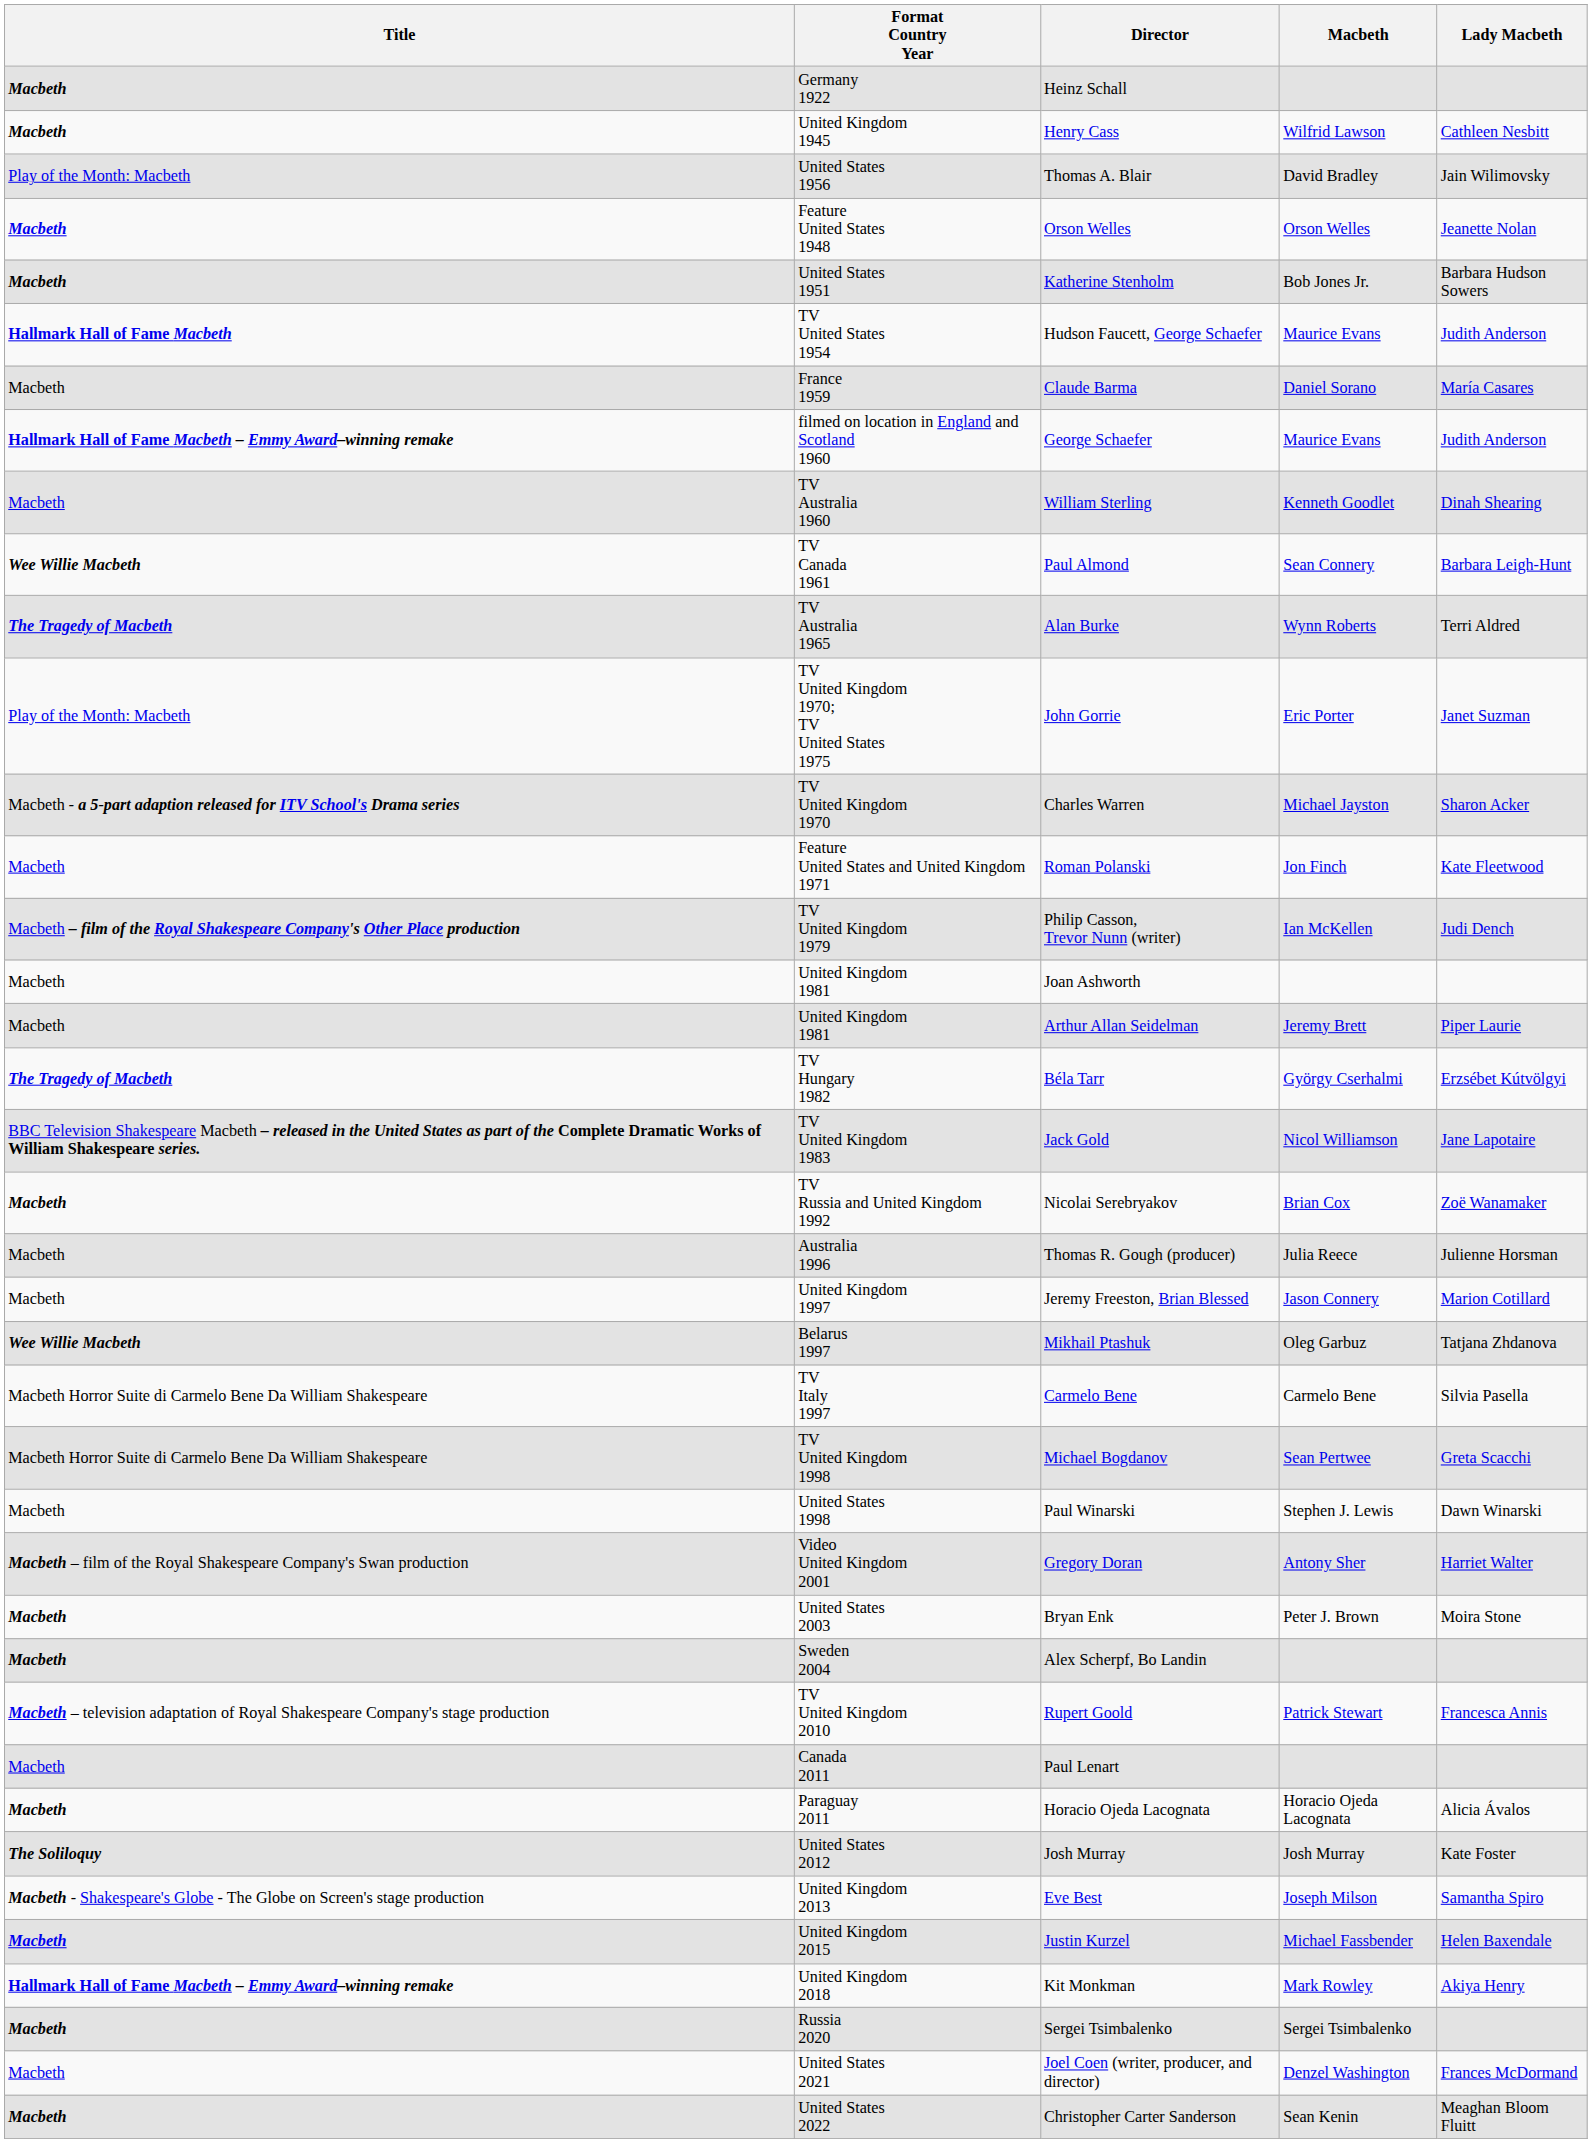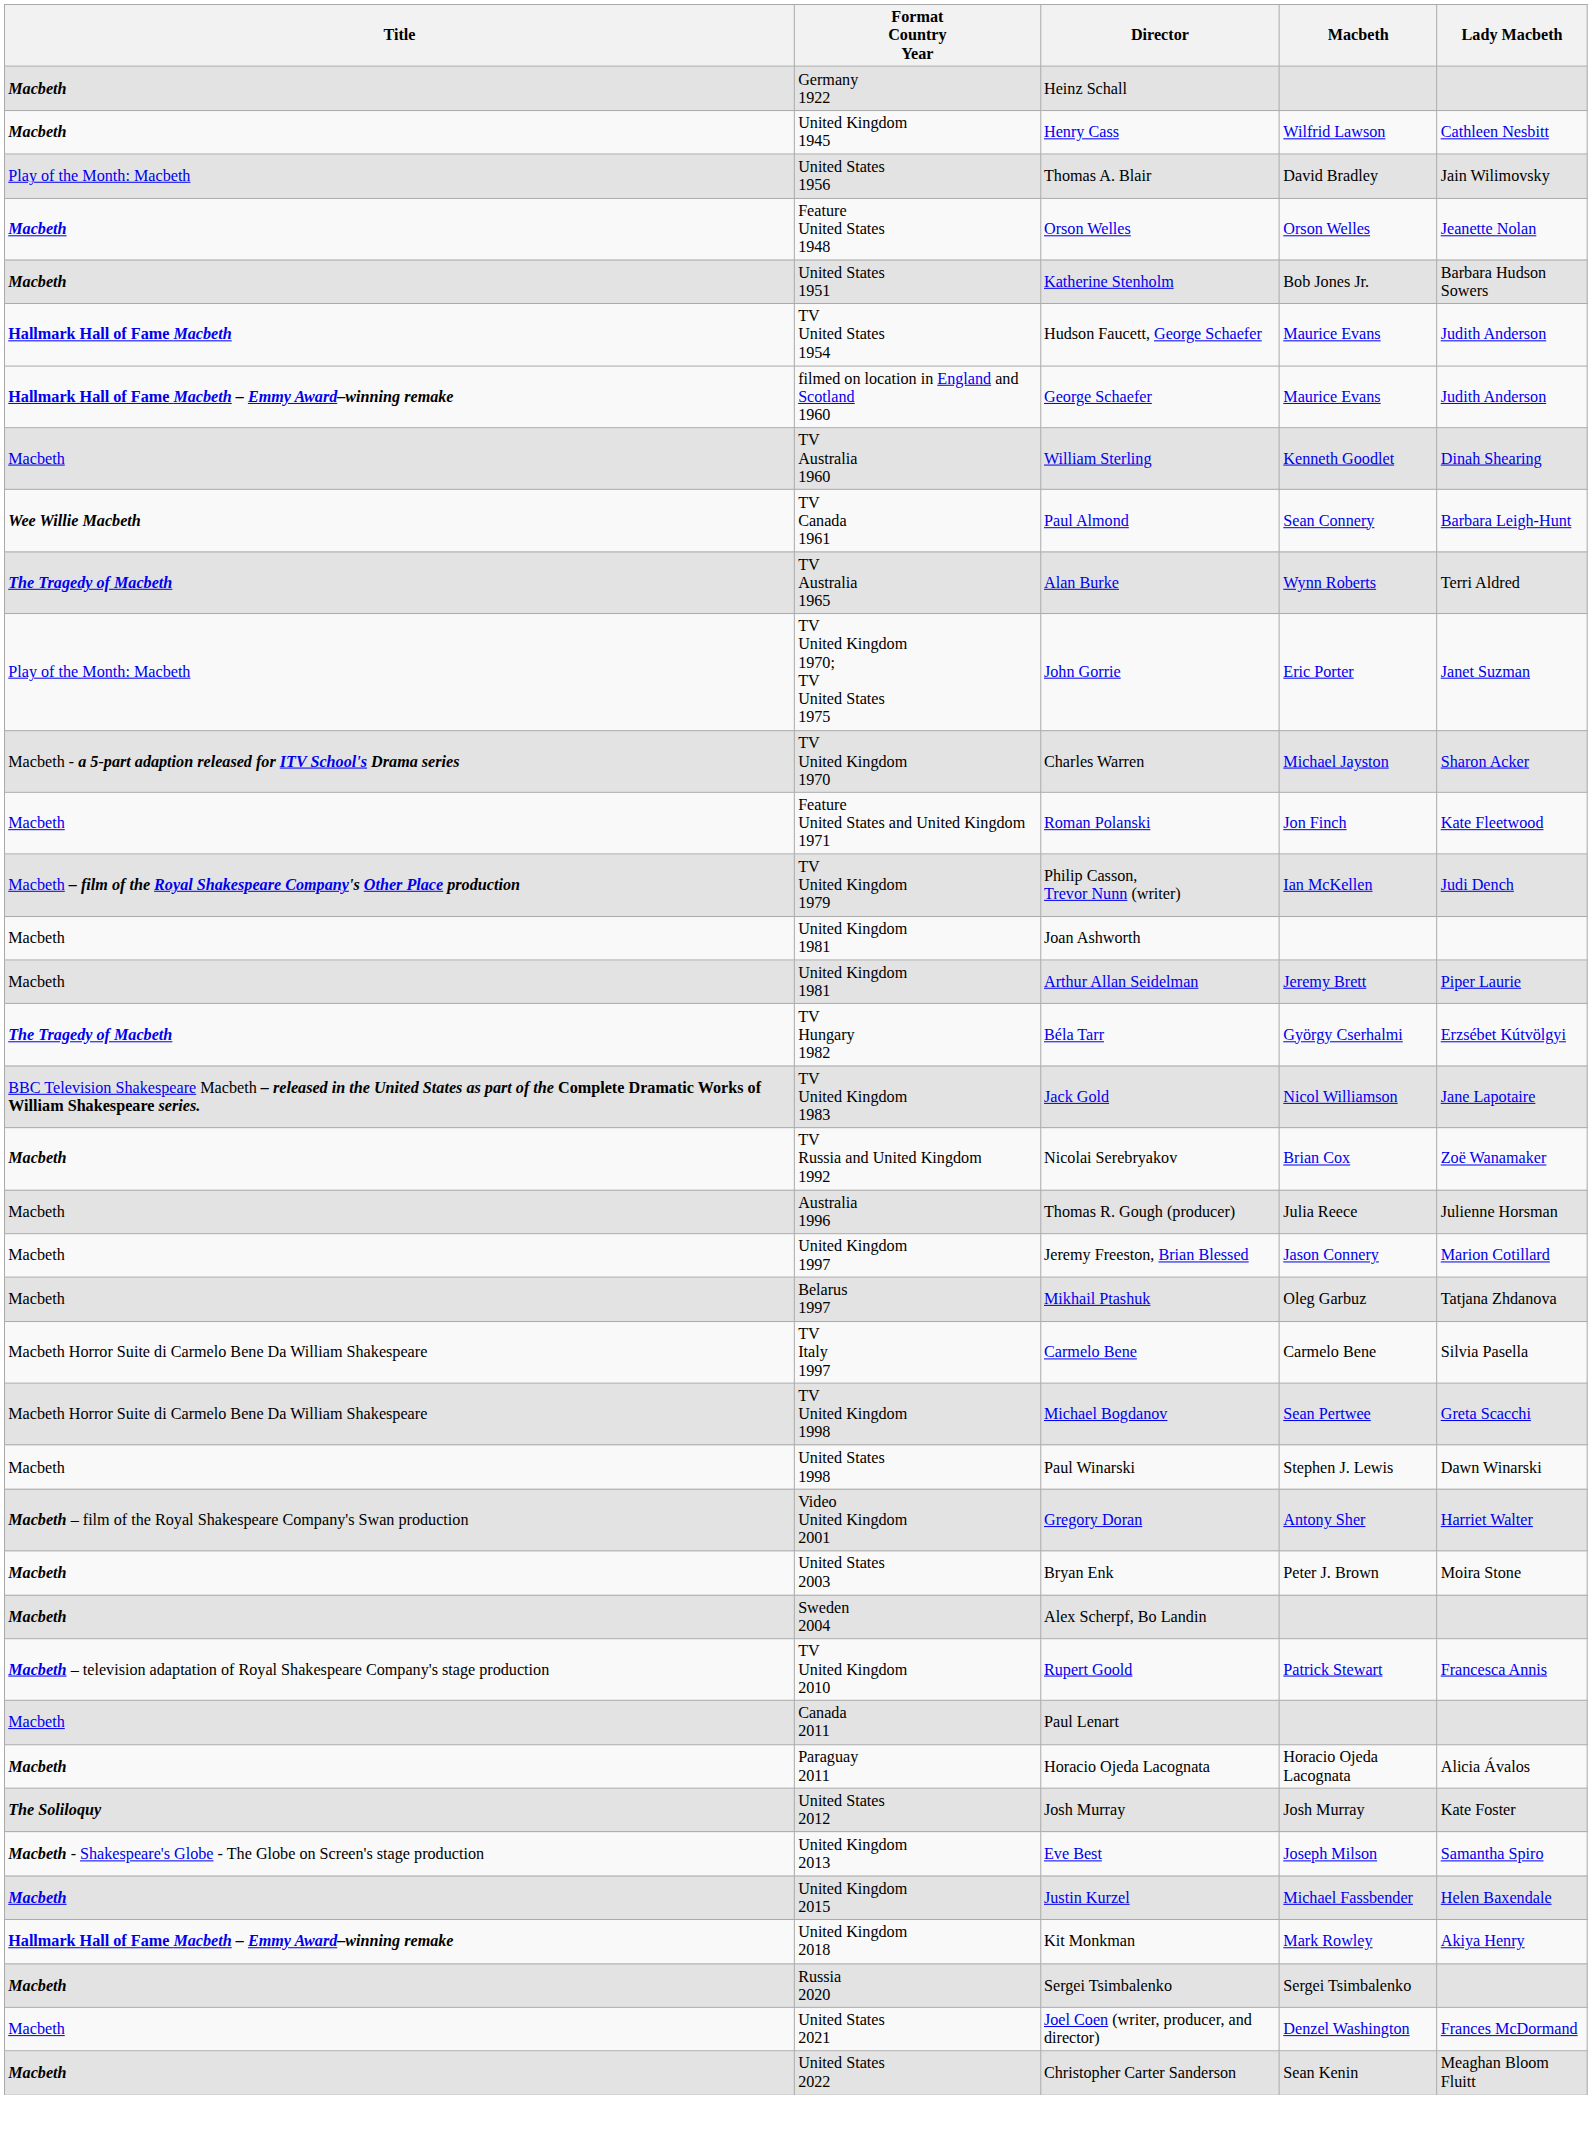 <table class="wikitable">
 <tr>
 <th>Title</th>
 <th>Format<br>Country<br>Year</th>
 <th>Director</th>
 <th>Macbeth</th>
 <th>Lady Macbeth</th>
 </tr>
 <tr bgcolor="#e3e3e3">
 <td><strong><em>Macbeth</em></strong></td>
 <td>Germany<br>1922</td>
 <td>Heinz Schall</td>
 <td></td>
 <td></td>
 </tr>
 <tr>
 <td><strong><em>Macbeth</em></strong></td>
 <td>United Kingdom<br>1945</td>
 <td><a href='#'>Henry Cass</a></td>
 <td><a href='#'>Wilfrid Lawson</a></td>
 <td><a href='#'>Cathleen Nesbitt</a></td>
 </tr>
 <tr bgcolor="#e3e3e3">
 <td></em><a href='#'></strong>Play of the Month: Macbeth<strong></a> <em></td>
 <td>United States<br>1956</td>
 <td>Thomas A. Blair</td>
 <td>David Bradley</td>
 <td>Jain Wilimovsky</td>
 </tr>
 <tr>
 <td><em><a href='#'><strong>Macbeth</strong></a></em></td>
 <td>Feature<br>United States<br>1948</td>
 <td><a href='#'>Orson Welles</a></td>
 <td><a href='#'>Orson Welles</a></td>
 <td><a href='#'>Jeanette Nolan</a></td>
 </tr>
 <tr bgcolor="#e3e3e3">
 <td><strong><em>Macbeth</em></strong></td>
 <td>United States<br>1951</td>
 <td><a href='#'>Katherine Stenholm</a></td>
 <td>Bob Jones Jr.</td>
 <td>Barbara Hudson Sowers</td>
 </tr>
 <tr>
 <td><a href='#'><strong>Hallmark Hall of Fame <em>Macbeth<strong><em></a></td>
 <td>TV<br>United States<br>1954</td>
 <td>Hudson Faucett, <a href='#'>George Schaefer</a></td>
 <td><a href='#'>Maurice Evans</a></td>
 <td><a href='#'>Judith Anderson</a></td>
-</tr>
-<tr bgcolor="#e3e3e3">
-<td></em></strong>Macbeth</strong></em></td>
-<td>France<br>1959</td>
-<td><a href='#'>Claude Barma</a></td>
-<td><a href='#'>Daniel Sorano</a></td>
-<td><a href='#'>María Casares</a></td>
 </tr>
 <tr>
 <td><a href='#'><strong>Hallmark Hall of Fame <em>Macbeth<strong><em></a> – <a href='#'>Emmy Award</a>–winning remake</td>
 <td>filmed on location in <a href='#'>England</a> and <a href='#'>Scotland</a><br>1960</td>
 <td><a href='#'>George Schaefer</a></td>
 <td><a href='#'>Maurice Evans</a></td>
 <td><a href='#'>Judith Anderson</a></td>
 </tr>
 <tr bgcolor="#e3e3e3">
 <td><a href='#'></em></strong>Macbeth<strong><em></a></td>
 <td>TV<br>Australia<br>1960</td>
 <td><a href='#'>William Sterling</a></td>
 <td><a href='#'>Kenneth Goodlet</a></td>
 <td><a href='#'>Dinah Shearing</a></td>
 </tr>
 <tr>
 <td><strong><em>Wee Willie Macbeth</em></strong></td>
 <td>TV<br>Canada<br>1961</td>
 <td><a href='#'>Paul Almond</a></td>
 <td><a href='#'>Sean Connery</a></td>
 <td><a href='#'>Barbara Leigh-Hunt</a></td>
 </tr>
 <tr bgcolor="#e3e3e3">
 <td><em><a href='#'><strong>The Tragedy of Macbeth</strong></a></em></td>
 <td>TV<br>Australia<br>1965</td>
 <td><a href='#'>Alan Burke</a></td>
 <td><a href='#'>Wynn Roberts</a></td>
 <td>Terri Aldred</td>
 </tr>
 <tr>
 <td></em><a href='#'></strong>Play of the Month: Macbeth<strong></a> <em></td>
 <td>TV<br>United Kingdom<br>1970;<br>TV<br>United States<br>1975</td>
 <td><a href='#'>John Gorrie</a></td>
 <td><a href='#'>Eric Porter</a></td>
 <td><a href='#'>Janet Suzman</a></td>
 </tr>
 <tr bgcolor="#e3e3e3">
 <td></em></strong>Macbeth<strong><em> - a 5-part adaption released for <a href='#'>ITV School's</a> Drama series</td>
 <td>TV<br>United Kingdom<br>1970</td>
 <td>Charles Warren</td>
 <td><a href='#'>Michael Jayston</a></td>
 <td><a href='#'>Sharon Acker</a></td>
 </tr>
 <tr>
 <td></em><a href='#'></strong>Macbeth<strong></a><em></td>
 <td>Feature<br>United States and United Kingdom<br>1971</td>
 <td><a href='#'>Roman Polanski</a></td>
 <td><a href='#'>Jon Finch</a></td>
 <td><a href='#'>Kate Fleetwood</a></td>
 </tr>
 <tr bgcolor="#e3e3e3">
 <td><a href='#'></em></strong>Macbeth<strong><em></a> – film of the <a href='#'>Royal Shakespeare Company</a>'s <a href='#'>Other Place</a> production</td>
 <td>TV<br>United Kingdom<br>1979</td>
 <td>Philip Casson,<br><a href='#'>Trevor Nunn</a> (writer)</td>
 <td><a href='#'>Ian McKellen</a></td>
 <td><a href='#'>Judi Dench</a></td>
 </tr>
 <tr>
 <td></em></strong>Macbeth<strong><em></td>
 <td>United Kingdom<br>1981</td>
 <td>Joan Ashworth</td>
 <td></td>
 <td></td>
 </tr>
 <tr bgcolor="#e3e3e3">
 <td></em></strong>Macbeth<strong><em></td>
 <td>United Kingdom<br>1981</td>
 <td><a href='#'>Arthur Allan Seidelman</a></td>
 <td><a href='#'>Jeremy Brett</a></td>
 <td><a href='#'>Piper Laurie</a></td>
 </tr>
 <tr>
 <td><em><a href='#'><strong>The Tragedy of Macbeth</strong></a></em></td>
 <td>TV<br>Hungary<br>1982</td>
 <td><a href='#'>Béla Tarr</a></td>
 <td><a href='#'>György Cserhalmi</a></td>
 <td><a href='#'>Erzsébet Kútvölgyi</a></td>
 </tr>
 <tr bgcolor="#e3e3e3">
 <td></em><a href='#'>BBC Television Shakespeare</a><em> </em></strong>Macbeth<strong><em> – released in the United States as part of the </em>Complete Dramatic Works of William Shakespeare<em> series.</td>
 <td>TV<br>United Kingdom<br>1983</td>
 <td><a href='#'>Jack Gold</a></td>
 <td><a href='#'>Nicol Williamson</a></td>
 <td><a href='#'>Jane Lapotaire</a></td>
 </tr>
 <tr>
 <td><strong><em>Macbeth</em></strong></td>
 <td>TV<br>Russia and United Kingdom<br>1992</td>
 <td>Nicolai Serebryakov</td>
 <td><a href='#'>Brian Cox</a></td>
 <td><a href='#'>Zoë Wanamaker</a></td>
 </tr>
 <tr bgcolor="#e3e3e3">
 <td></em></strong>Macbeth<strong><em></td>
 <td>Australia<br>1996</td>
 <td>Thomas R. Gough (producer)</td>
 <td>Julia Reece</td>
 <td>Julienne Horsman</td>
 </tr>
 <tr>
 <td></em></strong>Macbeth<strong><em></td>
 <td>United Kingdom<br>1997</td>
 <td>Jeremy Freeston,  <a href='#'>Brian Blessed</a></td>
 <td><a href='#'>Jason Connery</a></td>
 <td><a href='#'>Marion Cotillard</a></td>
 </tr>
 <tr bgcolor="#e3e3e3">
-<td><strong><em>Wee Willie Macbeth</em></strong></td>
+<td></em></strong>Macbeth<strong><em></td>
 <td>Belarus<br>1997</td>
 <td><a href='#'>Mikhail Ptashuk</a></td>
 <td>Oleg Garbuz</td>
 <td>Tatjana Zhdanova</td>
 </tr>
 <tr>
 <td></em></strong>Macbeth Horror Suite di Carmelo Bene Da William Shakespeare<strong><em> </td>
 <td>TV<br>Italy<br>1997</td>
 <td><a href='#'>Carmelo Bene</a></td>
 <td>Carmelo Bene</td>
 <td>Silvia Pasella</td>
 </tr>
 <tr bgcolor="#e3e3e3">
 <td></em></strong>Macbeth Horror Suite di Carmelo Bene Da William Shakespeare<strong><em> </td>
 <td>TV<br>United Kingdom<br>1998</td>
 <td><a href='#'>Michael Bogdanov</a></td>
 <td><a href='#'>Sean Pertwee</a></td>
 <td><a href='#'>Greta Scacchi</a></td>
 </tr>
 <tr>
 <td></em></strong>Macbeth</strong></em></td>
 <td>United States<br>1998</td>
 <td>Paul Winarski</td>
 <td>Stephen J. Lewis</td>
 <td>Dawn Winarski</td>
 </tr>
 <tr bgcolor="#e3e3e3">
 <td><strong><em>Macbeth</em></strong> – film of the Royal Shakespeare Company's Swan production</td>
 <td>Video<br>United Kingdom<br>2001</td>
 <td><a href='#'>Gregory Doran</a></td>
 <td><a href='#'>Antony Sher</a></td>
 <td><a href='#'>Harriet Walter</a></td>
 </tr>
 <tr>
 <td><strong><em>Macbeth</em></strong></td>
 <td>United States<br>2003</td>
 <td>Bryan Enk</td>
 <td>Peter J. Brown</td>
 <td>Moira Stone</td>
 </tr>
 <tr bgcolor="#e3e3e3">
 <td><strong><em>Macbeth</em></strong></td>
 <td>Sweden<br>2004</td>
 <td>Alex Scherpf, Bo Landin</td>
 <td></td>
 <td></td>
 </tr>
 <tr>
 <td><em><a href='#'><strong>Macbeth</strong></a> –</em> television adaptation of Royal Shakespeare Company's stage production</td>
 <td>TV<br>United Kingdom<br>2010</td>
 <td><a href='#'>Rupert Goold</a></td>
 <td><a href='#'>Patrick Stewart</a></td>
 <td><a href='#'>Francesca Annis</a></td>
 </tr>
 <tr bgcolor="#e3e3e3">
 <td></em><a href='#'></strong>Macbeth<strong></a><em></td>
 <td>Canada<br>2011</td>
 <td>Paul Lenart</td>
 <td></td>
 <td></td>
 </tr>
 <tr>
 <td><strong><em>Macbeth</em></strong></td>
 <td>Paraguay<br>2011</td>
 <td>Horacio Ojeda Lacognata</td>
 <td>Horacio Ojeda Lacognata</td>
 <td>Alicia Ávalos</td>
 </tr>
 <tr bgcolor="#e3e3e3">
 <td><strong><em>The Soliloquy</em></strong></td>
 <td>United States<br>2012</td>
 <td>Josh Murray</td>
 <td>Josh Murray</td>
 <td>Kate Foster</td>
 </tr>
 <tr>
 <td><strong><em>Macbeth</em></strong> -  <a href='#'>Shakespeare's Globe</a> - The Globe on Screen's stage production</td>
 <td>United Kingdom<br>2013</td>
 <td><a href='#'>Eve Best</a></td>
 <td><a href='#'>Joseph Milson</a></td>
 <td><a href='#'>Samantha Spiro</a></td>
 </tr>
 <tr bgcolor="#e3e3e3">
 <td><em><a href='#'><strong>Macbeth</strong></a></em></td>
 <td>United Kingdom<br>2015</td>
 <td><a href='#'>Justin Kurzel</a></td>
 <td><a href='#'>Michael Fassbender</a></td>
 <td><a href='#'>Helen Baxendale</a></td>
 </tr>
 <tr>
 <td><a href='#'><strong>Hallmark Hall of Fame <em>Macbeth<strong><em></a> – <a href='#'>Emmy Award</a>–winning remake</td>
 <td>United Kingdom<br>2018</td>
 <td>Kit Monkman</td>
 <td><a href='#'>Mark Rowley</a></td>
 <td><a href='#'>Akiya Henry</a></td>
 </tr>
 <tr bgcolor="#e3e3e3">
 <td><strong><em>Macbeth</em></strong></td>
 <td>Russia<br>2020</td>
 <td>Sergei Tsimbalenko</td>
 <td>Sergei Tsimbalenko</td>
 <td></td>
 </tr>
 <tr>
 <td></em><a href='#'></strong>Macbeth<strong></a><em></td>
 <td>United States<br>2021</td>
 <td><a href='#'>Joel Coen</a> (writer, producer, and director)</td>
 <td><a href='#'>Denzel Washington</a></td>
 <td><a href='#'>Frances McDormand</a></td>
 </tr>
 <tr bgcolor="#e3e3e3">
 <td><strong><em>Macbeth</em></strong></td>
 <td>United States<br>2022</td>
 <td>Christopher Carter Sanderson</td>
 <td>Sean Kenin</td>
 <td>Meaghan Bloom Fluitt</td>
 </tr>
 </table>
